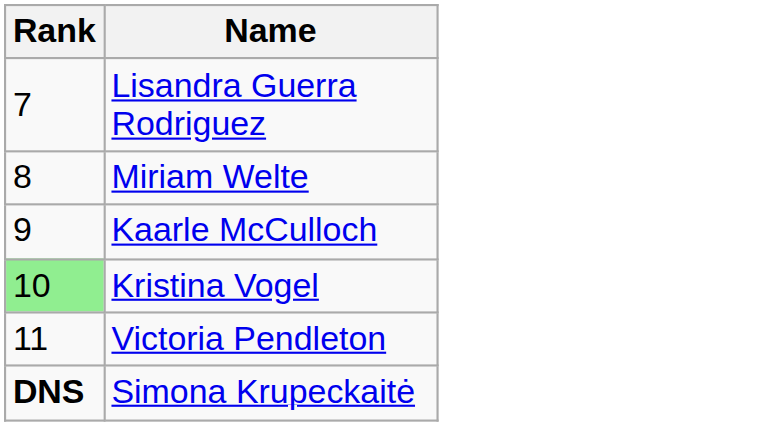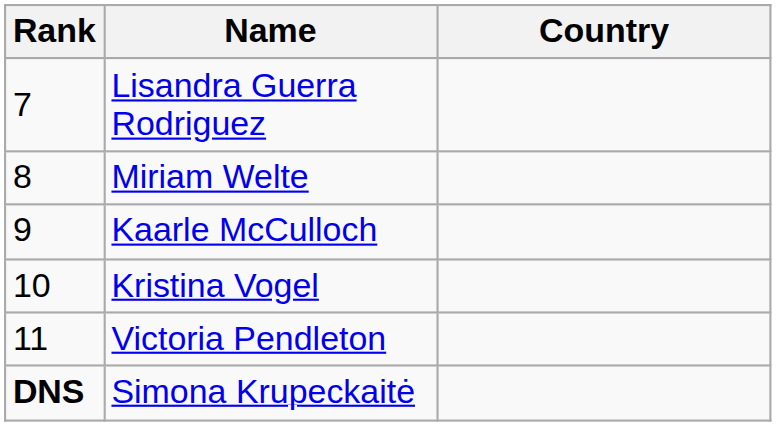 <table class="wikitable">
 <tr>
 <th width=20>Rank</th>
 <th width=150>Name</th>
+<th width=150>Country</th>
 </tr>
 <tr>
 <td>7</td>
 <td><a href='#'>Lisandra Guerra Rodriguez</a></td>
+<td></td>
 </tr>
 <tr>
 <td>8</td>
 <td><a href='#'>Miriam Welte</a></td>
+<td></td>
 </tr>
 <tr>
 <td>9</td>
 <td><a href='#'>Kaarle McCulloch</a></td>
+<td></td>
 </tr>
 <tr>
-<td style="background: lightgreen;">10</td>
+<td>10</td>
 <td><a href='#'>Kristina Vogel</a></td>
+<td></td>
 </tr>
 <tr>
 <td>11</td>
 <td><a href='#'>Victoria Pendleton</a></td>
+<td></td>
 </tr>
 <tr>
 <td><strong>DNS</strong></td>
 <td><a href='#'>Simona Krupeckaitė</a></td>
+<td></td>
 </tr>
 </table>
